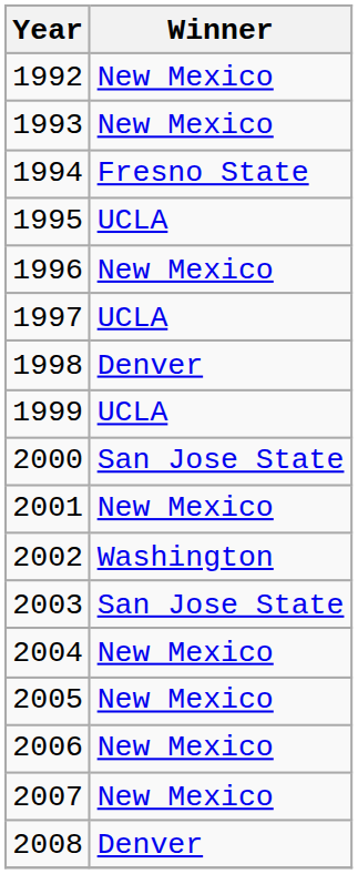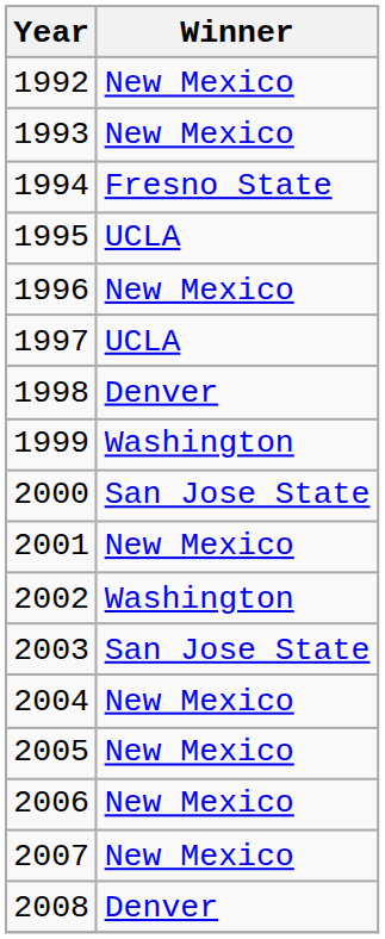 <table class="wikitable">
 <tr>
 <th>Year</th>
 <th>Winner</th>
 </tr>
 <tr>
 <td align=center>1992</td>
 <td><a href='#'>New Mexico</a> </td>
 </tr>
 <tr>
 <td align=center>1993</td>
 <td><a href='#'>New Mexico</a> </td>
 </tr>
 <tr>
 <td align=center>1994</td>
 <td><a href='#'>Fresno State</a></td>
 </tr>
 <tr>
 <td align=center>1995</td>
 <td><a href='#'>UCLA</a> </td>
 </tr>
 <tr>
 <td align=center>1996</td>
 <td><a href='#'>New Mexico</a> </td>
 </tr>
 <tr>
 <td align=center>1997</td>
 <td><a href='#'>UCLA</a> </td>
 </tr>
 <tr>
 <td align=center>1998</td>
 <td><a href='#'>Denver</a></td>
 </tr>
 <tr>
 <td align=center>1999</td>
-<td><a href='#'>UCLA</a> </td>
+<td><a href='#'>Washington</a> </td>
 </tr>
 <tr>
 <td align=center>2000</td>
 <td><a href='#'>San Jose State</a></td>
 </tr>
 <tr>
 <td align=center>2001</td>
 <td><a href='#'>New Mexico</a></td>
 </tr>
 <tr>
 <td align=center>2002</td>
 <td><a href='#'>Washington</a></td>
 </tr>
 <tr>
 <td align=center>2003</td>
 <td><a href='#'>San Jose State</a> </td>
 </tr>
 <tr>
 <td align=center>2004</td>
 <td><a href='#'>New Mexico</a> </td>
 </tr>
 <tr>
 <td align=center>2005</td>
 <td><a href='#'>New Mexico</a> </td>
 </tr>
 <tr>
 <td align=center>2006</td>
 <td><a href='#'>New Mexico</a> </td>
 </tr>
 <tr>
 <td align=center>2007</td>
 <td><a href='#'>New Mexico</a> </td>
 </tr>
 <tr>
 <td align=center>2008</td>
 <td><a href='#'>Denver</a></td>
 </tr>
 <tr>
 </tr>
 </table>
